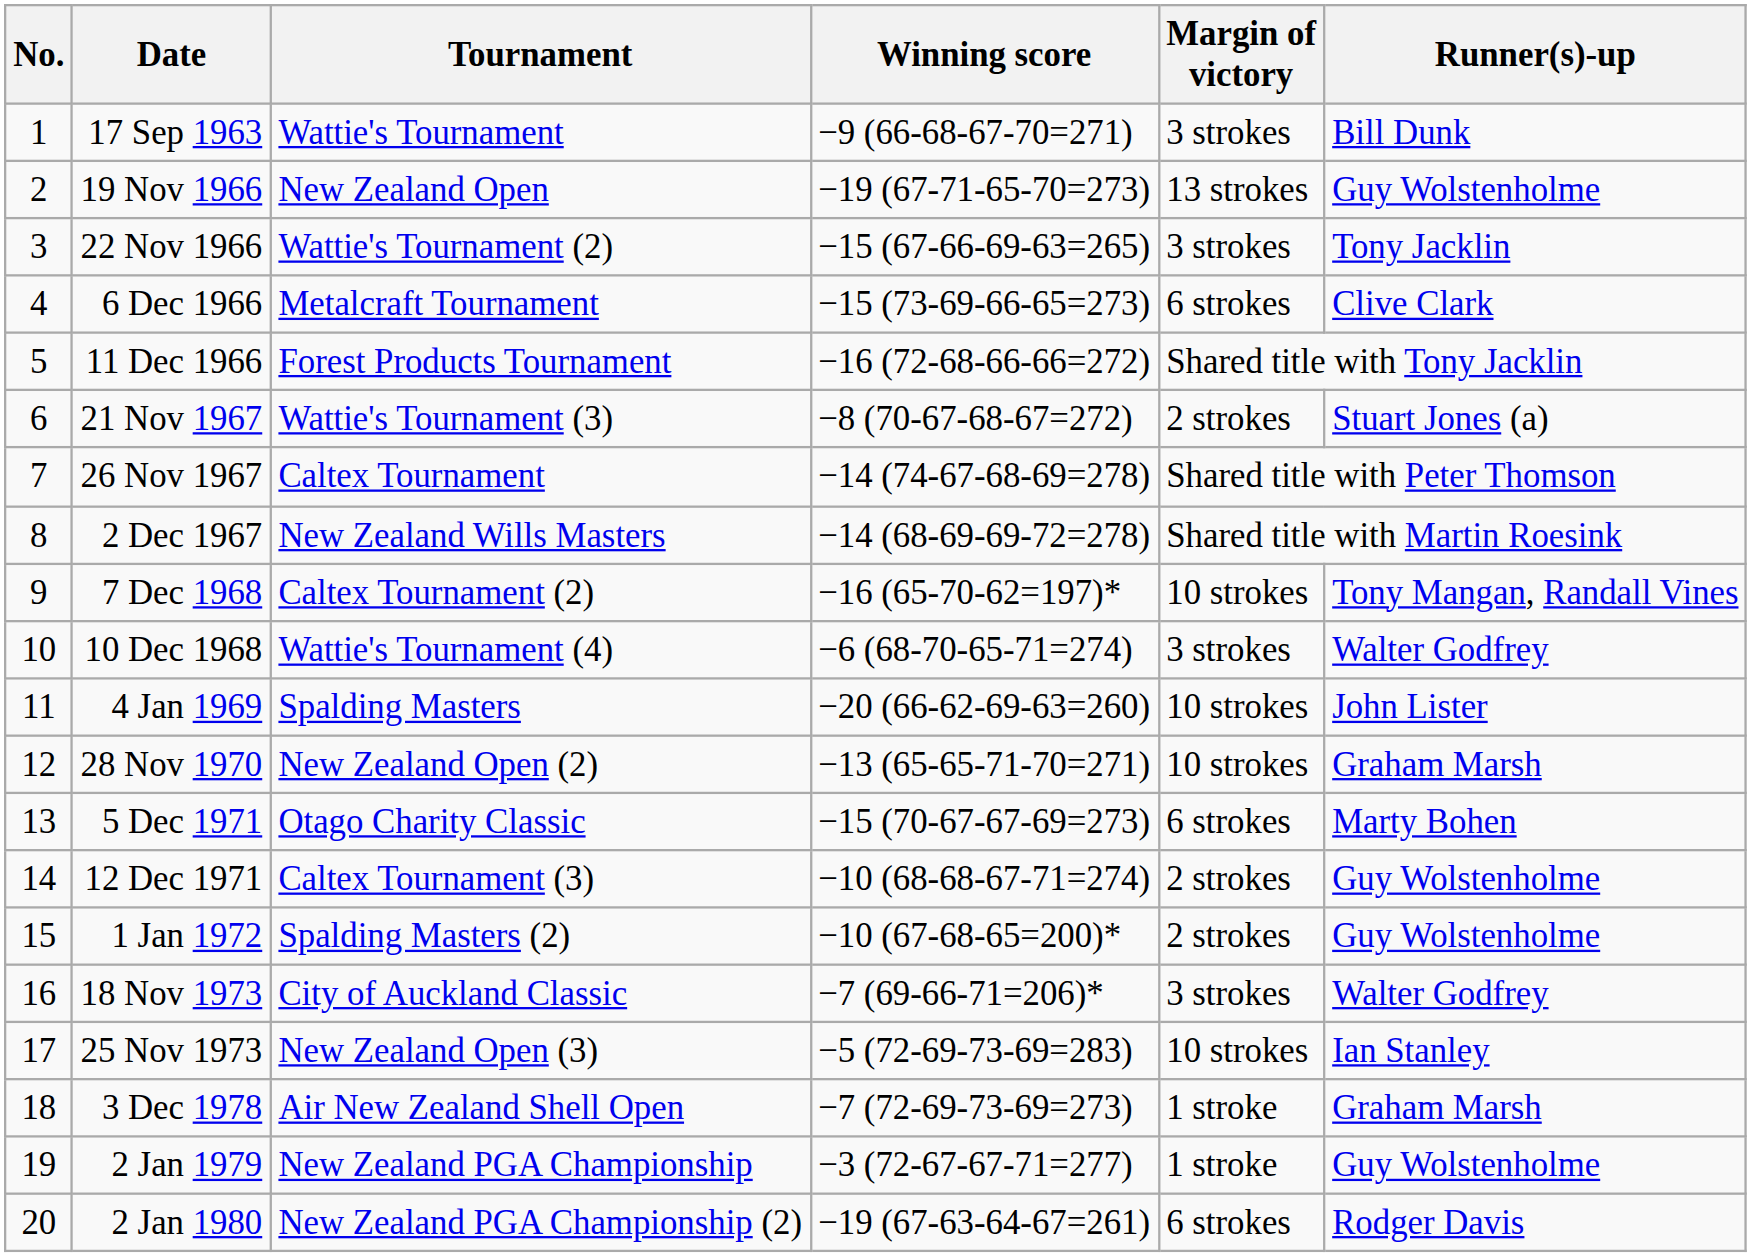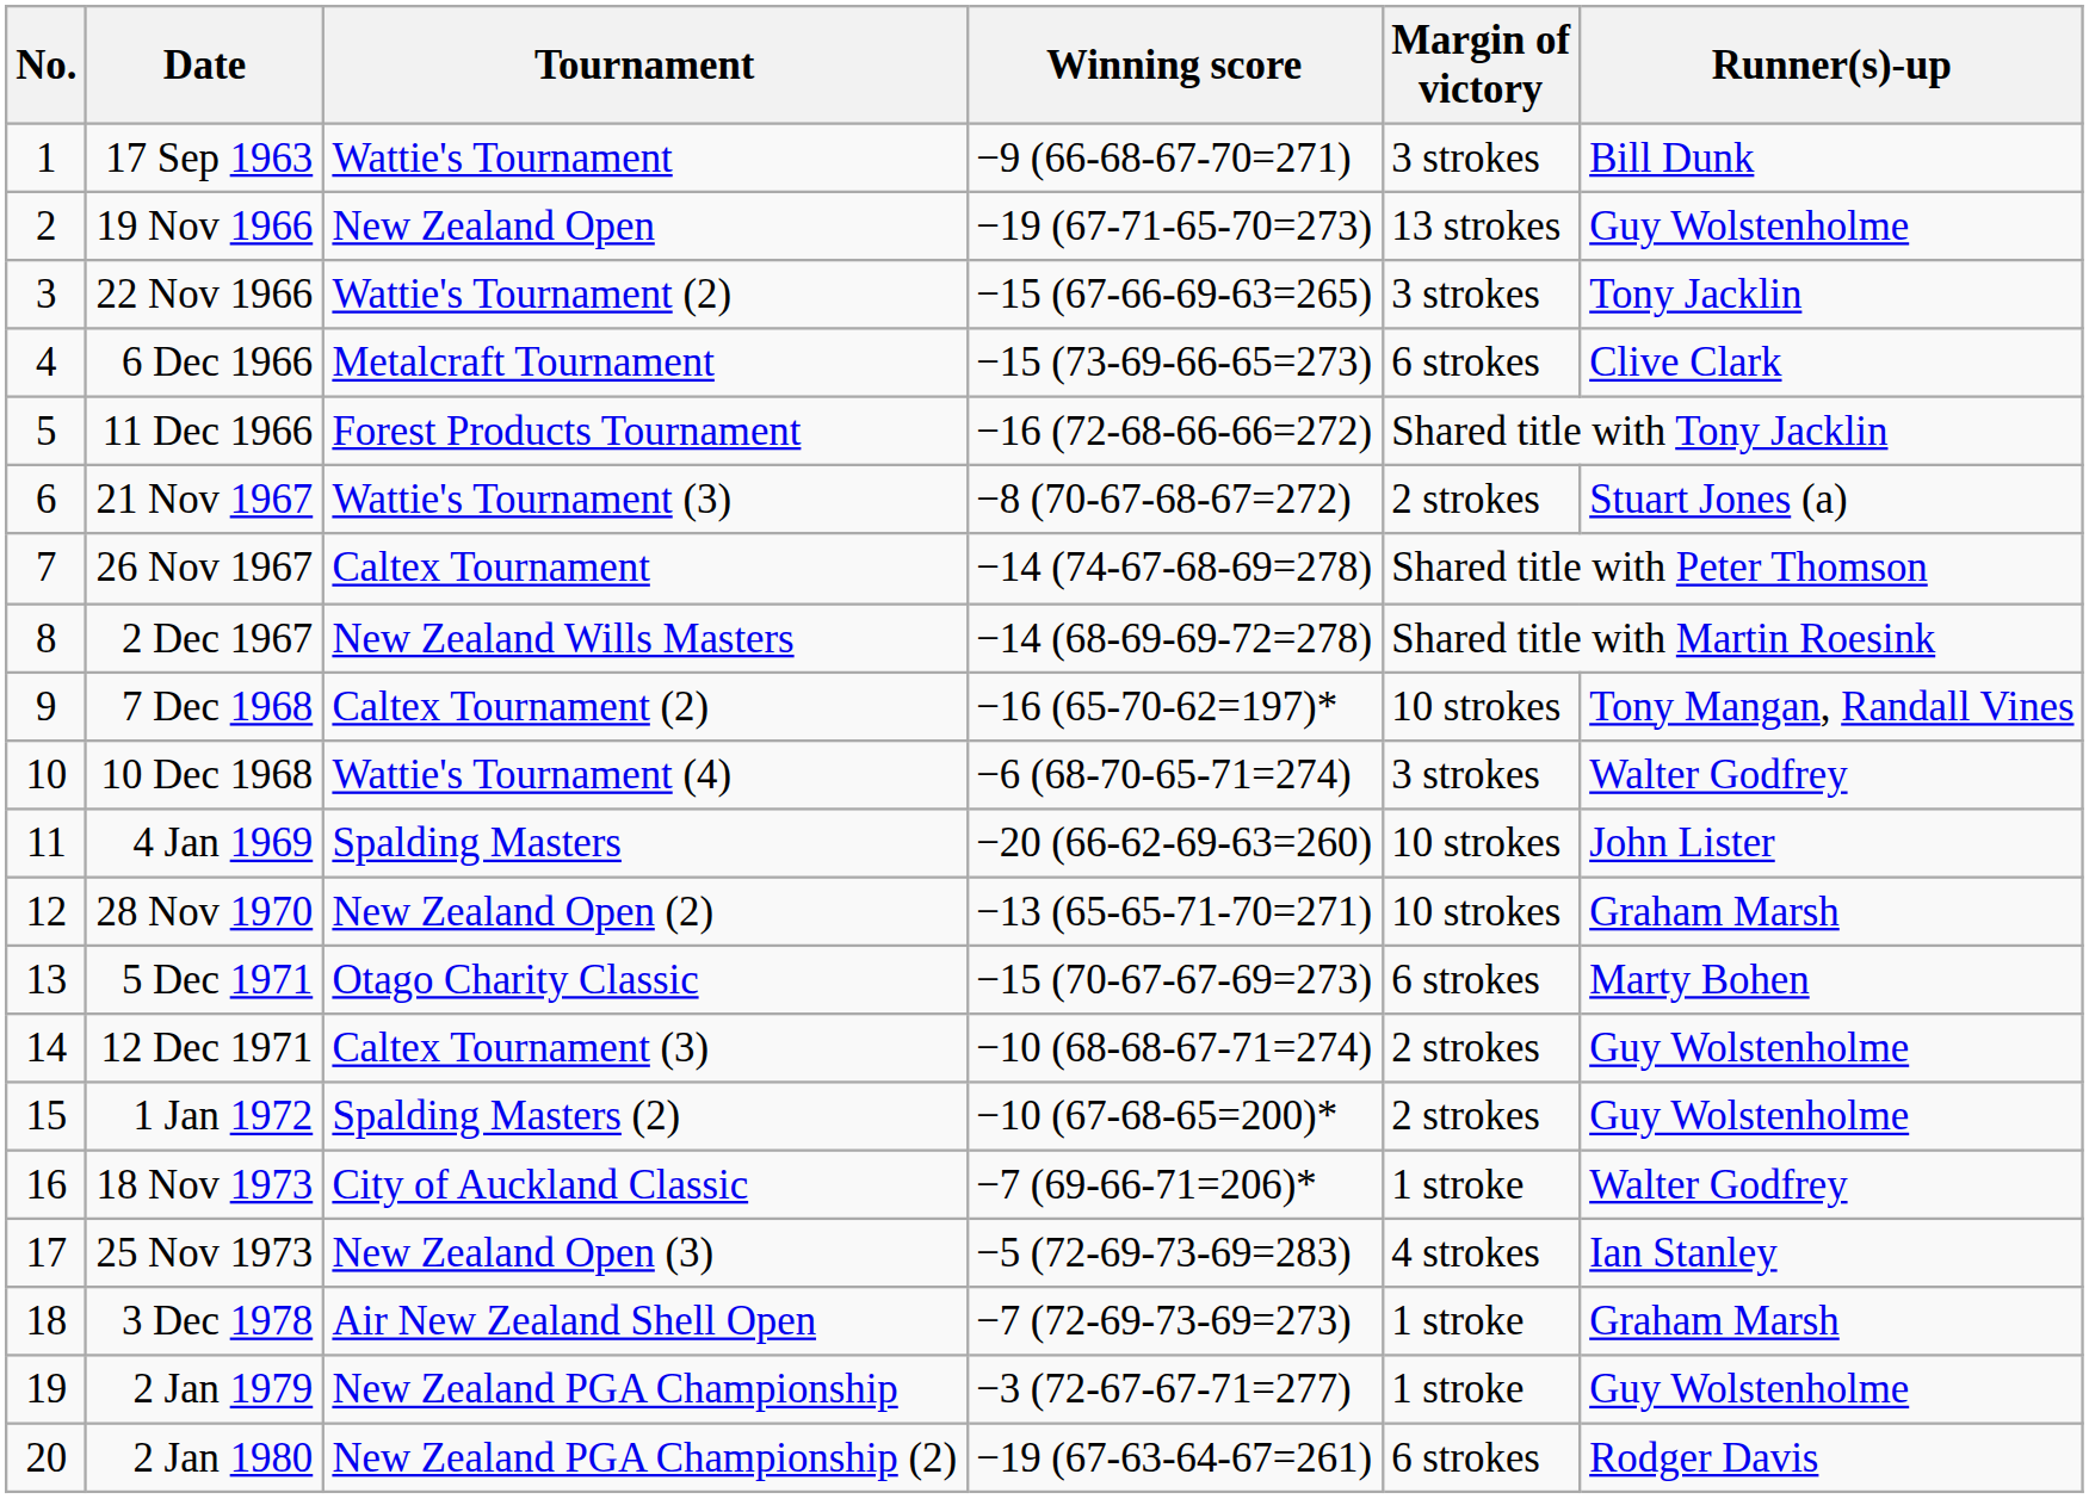 <table class="wikitable" style="font-size:95%;">
 <tr>
 <th>No.</th>
 <th>Date</th>
 <th>Tournament</th>
 <th>Winning score</th>
 <th>Margin of<br>victory</th>
 <th>Runner(s)-up</th>
 </tr>
 <tr>
 <td align=center>1</td>
 <td align=right>17 Sep <a href='#'>1963</a></td>
 <td><a href='#'>Wattie's Tournament</a></td>
 <td>−9 (66-68-67-70=271)</td>
 <td>3 strokes</td>
 <td> <a href='#'>Bill Dunk</a></td>
 </tr>
 <tr>
 <td align=center>2</td>
 <td align=right>19 Nov <a href='#'>1966</a></td>
 <td><a href='#'>New Zealand Open</a></td>
 <td>−19 (67-71-65-70=273)</td>
 <td>13 strokes</td>
 <td> <a href='#'>Guy Wolstenholme</a></td>
 </tr>
 <tr>
 <td align=center>3</td>
 <td align=right>22 Nov 1966</td>
 <td><a href='#'>Wattie's Tournament</a> (2)</td>
 <td>−15 (67-66-69-63=265)</td>
 <td>3 strokes</td>
 <td> <a href='#'>Tony Jacklin</a></td>
 </tr>
 <tr>
 <td align=center>4</td>
 <td align=right>6 Dec 1966</td>
 <td><a href='#'>Metalcraft Tournament</a></td>
 <td>−15 (73-69-66-65=273)</td>
 <td>6 strokes</td>
 <td> <a href='#'>Clive Clark</a></td>
 </tr>
 <tr>
 <td align=center>5</td>
 <td align=right>11 Dec 1966</td>
 <td><a href='#'>Forest Products Tournament</a></td>
 <td>−16 (72-68-66-66=272)</td>
 <td colspan=2>Shared title with  <a href='#'>Tony Jacklin</a></td>
 </tr>
 <tr>
 <td align=center>6</td>
 <td align=right>21 Nov <a href='#'>1967</a></td>
 <td><a href='#'>Wattie's Tournament</a> (3)</td>
 <td>−8 (70-67-68-67=272)</td>
 <td>2 strokes</td>
 <td> <a href='#'>Stuart Jones</a> (a)</td>
 </tr>
 <tr>
 <td align=center>7</td>
 <td align=right>26 Nov 1967</td>
 <td><a href='#'>Caltex Tournament</a></td>
 <td>−14 (74-67-68-69=278)</td>
 <td colspan=2>Shared title with  <a href='#'>Peter Thomson</a></td>
 </tr>
 <tr>
 <td align=center>8</td>
 <td align=right>2 Dec 1967</td>
 <td><a href='#'>New Zealand Wills Masters</a></td>
 <td>−14 (68-69-69-72=278)</td>
 <td colspan=2>Shared title with  <a href='#'>Martin Roesink</a></td>
 </tr>
 <tr>
 <td align=center>9</td>
 <td align=right>7 Dec <a href='#'>1968</a></td>
 <td><a href='#'>Caltex Tournament</a> (2)</td>
 <td>−16 (65-70-62=197)*</td>
 <td>10 strokes</td>
 <td> <a href='#'>Tony Mangan</a>,  <a href='#'>Randall Vines</a></td>
 </tr>
 <tr>
 <td align=center>10</td>
 <td align=right>10 Dec 1968</td>
 <td><a href='#'>Wattie's Tournament</a> (4)</td>
 <td>−6 (68-70-65-71=274)</td>
 <td>3 strokes</td>
 <td> <a href='#'>Walter Godfrey</a></td>
 </tr>
 <tr>
 <td align=center>11</td>
 <td align=right>4 Jan <a href='#'>1969</a></td>
 <td><a href='#'>Spalding Masters</a></td>
 <td>−20 (66-62-69-63=260)</td>
 <td>10 strokes</td>
 <td> <a href='#'>John Lister</a></td>
 </tr>
 <tr>
 <td align=center>12</td>
 <td align=right>28 Nov <a href='#'>1970</a></td>
 <td><a href='#'>New Zealand Open</a> (2)</td>
 <td>−13 (65-65-71-70=271)</td>
 <td>10 strokes</td>
 <td> <a href='#'>Graham Marsh</a></td>
 </tr>
 <tr>
 <td align=center>13</td>
 <td align=right>5 Dec <a href='#'>1971</a></td>
 <td><a href='#'>Otago Charity Classic</a></td>
 <td>−15 (70-67-67-69=273)</td>
 <td>6 strokes</td>
 <td> <a href='#'>Marty Bohen</a></td>
 </tr>
 <tr>
 <td align=center>14</td>
 <td align=right>12 Dec 1971</td>
 <td><a href='#'>Caltex Tournament</a> (3)</td>
 <td>−10 (68-68-67-71=274)</td>
 <td>2 strokes</td>
 <td> <a href='#'>Guy Wolstenholme</a></td>
 </tr>
 <tr>
 <td align=center>15</td>
 <td align=right>1 Jan <a href='#'>1972</a></td>
 <td><a href='#'>Spalding Masters</a> (2)</td>
 <td>−10 (67-68-65=200)*</td>
 <td>2 strokes</td>
 <td> <a href='#'>Guy Wolstenholme</a></td>
 </tr>
 <tr>
 <td align=center>16</td>
 <td align=right>18 Nov <a href='#'>1973</a></td>
 <td><a href='#'>City of Auckland Classic</a></td>
 <td>−7 (69-66-71=206)*</td>
-<td>3 strokes</td>
+<td>1 stroke</td>
 <td> <a href='#'>Walter Godfrey</a></td>
 </tr>
 <tr>
 <td align=center>17</td>
 <td align=right>25 Nov 1973</td>
 <td><a href='#'>New Zealand Open</a> (3)</td>
 <td>−5 (72-69-73-69=283)</td>
-<td>10 strokes</td>
+<td>4 strokes</td>
 <td> <a href='#'>Ian Stanley</a></td>
 </tr>
 <tr>
 <td align=center>18</td>
 <td align=right>3 Dec <a href='#'>1978</a></td>
 <td><a href='#'>Air New Zealand Shell Open</a></td>
 <td>−7 (72-69-73-69=273)</td>
 <td>1 stroke</td>
 <td> <a href='#'>Graham Marsh</a></td>
 </tr>
 <tr>
 <td align=center>19</td>
 <td align=right>2 Jan <a href='#'>1979</a></td>
 <td><a href='#'>New Zealand PGA Championship</a></td>
 <td>−3 (72-67-67-71=277)</td>
 <td>1 stroke</td>
 <td> <a href='#'>Guy Wolstenholme</a></td>
 </tr>
 <tr>
 <td align=center>20</td>
 <td align=right>2 Jan <a href='#'>1980</a></td>
 <td><a href='#'>New Zealand PGA Championship</a> (2)</td>
 <td>−19 (67-63-64-67=261)</td>
 <td>6 strokes</td>
 <td> <a href='#'>Rodger Davis</a></td>
 </tr>
 </table>
